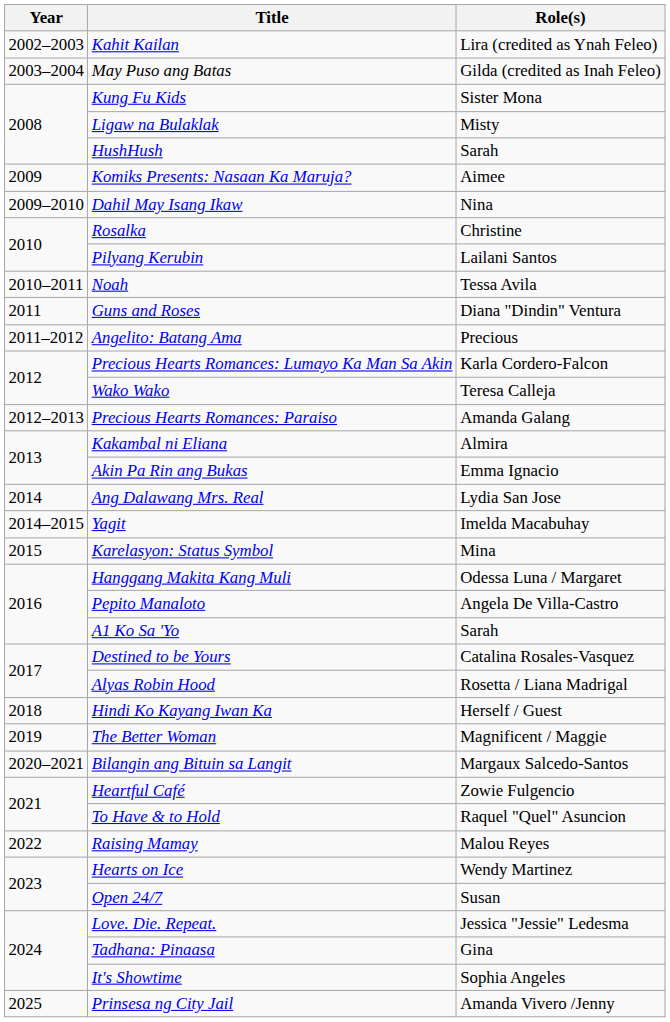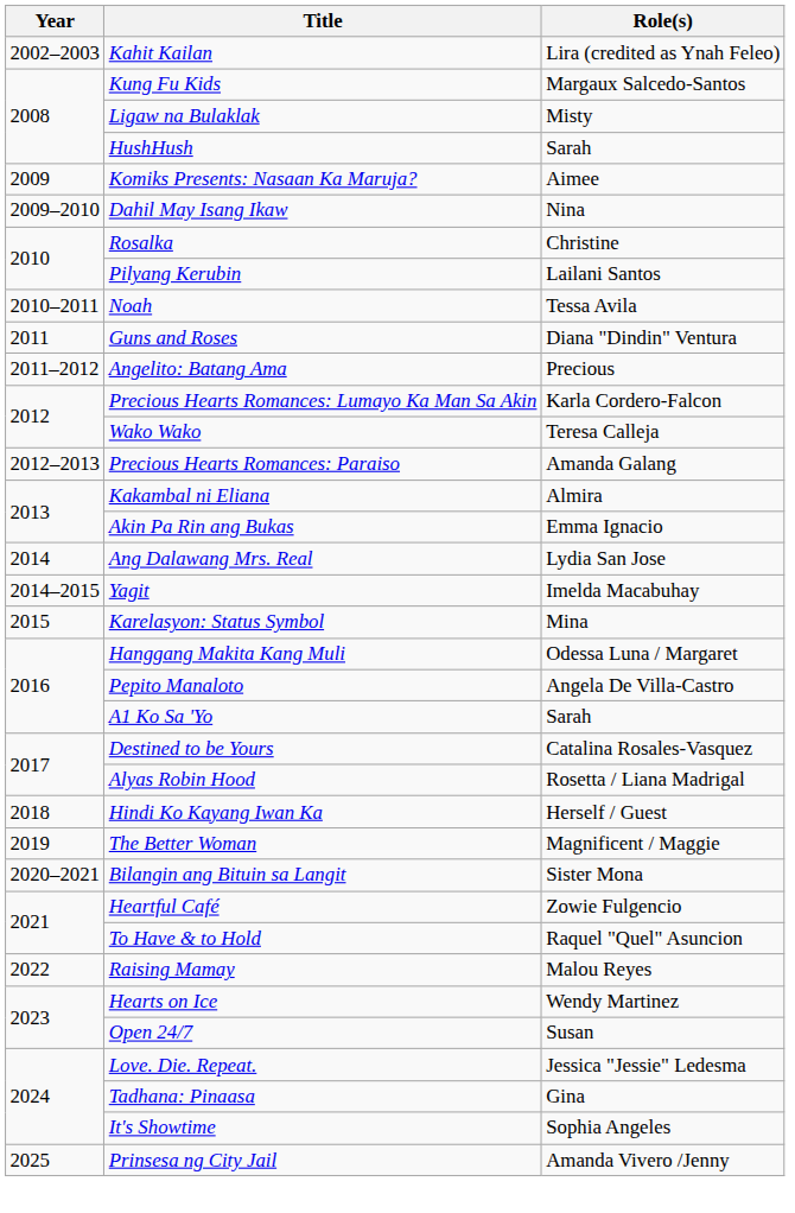 <table class="wikitable sortable">
 <tr>
 <th>Year</th>
 <th>Title</th>
 <th>Role(s)</th>
 </tr>
 <tr>
 <td>2002–2003</td>
 <td><em><a href='#'>Kahit Kailan</a></em></td>
 <td>Lira (credited as Ynah Feleo)</td>
 </tr>
 <tr>
-<td>2003–2004</td>
-<td><em>May Puso ang Batas</em></td>
-<td>Gilda (credited as Inah Feleo)</td>
-</tr>
-<tr>
 <td rowspan="3">2008</td>
 <td><em><a href='#'>Kung Fu Kids</a></em></td>
-<td>Sister Mona</td>
+<td>Margaux Salcedo-Santos</td>
 </tr>
 <tr>
 <td><em><a href='#'>Ligaw na Bulaklak</a></em></td>
 <td>Misty</td>
 </tr>
 <tr>
 <td><em><a href='#'>HushHush</a></em></td>
 <td>Sarah</td>
 </tr>
 <tr>
 <td>2009</td>
 <td><em><a href='#'>Komiks Presents: Nasaan Ka Maruja?</a></em></td>
 <td>Aimee</td>
 </tr>
 <tr>
 <td>2009–2010</td>
 <td><em><a href='#'>Dahil May Isang Ikaw</a></em></td>
 <td>Nina</td>
 </tr>
 <tr>
 <td rowspan="2">2010</td>
 <td><em><a href='#'>Rosalka</a></em></td>
 <td>Christine</td>
 </tr>
 <tr>
 <td><em><a href='#'>Pilyang Kerubin</a></em></td>
 <td>Lailani Santos</td>
 </tr>
 <tr>
 <td>2010–2011</td>
 <td><em><a href='#'>Noah</a></em></td>
 <td>Tessa Avila</td>
 </tr>
 <tr>
 <td>2011</td>
 <td><em><a href='#'>Guns and Roses</a></em></td>
 <td>Diana "Dindin" Ventura</td>
 </tr>
 <tr>
 <td>2011–2012</td>
 <td><em><a href='#'>Angelito: Batang Ama</a></em></td>
 <td>Precious</td>
 </tr>
 <tr>
 <td rowspan="2">2012</td>
 <td><em><a href='#'>Precious Hearts Romances: Lumayo Ka Man Sa Akin</a></em></td>
 <td>Karla Cordero-Falcon</td>
 </tr>
 <tr>
 <td><em><a href='#'>Wako Wako</a></em></td>
 <td>Teresa Calleja</td>
 </tr>
 <tr>
 <td>2012–2013</td>
 <td><em><a href='#'>Precious Hearts Romances: Paraiso</a></em></td>
 <td>Amanda Galang</td>
 </tr>
 <tr>
 <td rowspan="2">2013</td>
 <td><em><a href='#'>Kakambal ni Eliana</a></em></td>
 <td>Almira</td>
 </tr>
 <tr>
 <td><em><a href='#'>Akin Pa Rin ang Bukas</a></em></td>
 <td>Emma Ignacio</td>
 </tr>
 <tr>
 <td>2014</td>
 <td><em><a href='#'>Ang Dalawang Mrs. Real</a></em></td>
 <td>Lydia San Jose</td>
 </tr>
 <tr>
 <td>2014–2015</td>
 <td><em><a href='#'>Yagit</a></em></td>
 <td>Imelda Macabuhay</td>
 </tr>
 <tr>
 <td>2015</td>
 <td><em><a href='#'>Karelasyon: Status Symbol</a></em></td>
 <td>Mina</td>
 </tr>
 <tr>
 <td rowspan="3">2016</td>
 <td><em><a href='#'>Hanggang Makita Kang Muli</a></em></td>
 <td>Odessa Luna / Margaret</td>
 </tr>
 <tr>
 <td><em><a href='#'>Pepito Manaloto</a></em></td>
 <td>Angela De Villa-Castro</td>
 </tr>
 <tr>
 <td><em><a href='#'>A1 Ko Sa 'Yo</a></em></td>
 <td>Sarah</td>
 </tr>
 <tr>
 <td rowspan="2">2017</td>
 <td><em><a href='#'>Destined to be Yours</a></em></td>
 <td>Catalina Rosales-Vasquez</td>
 </tr>
 <tr>
 <td><em><a href='#'>Alyas Robin Hood</a></em></td>
 <td>Rosetta / Liana Madrigal</td>
 </tr>
 <tr>
 <td>2018</td>
 <td><em><a href='#'>Hindi Ko Kayang Iwan Ka</a></em></td>
 <td>Herself / Guest</td>
 </tr>
 <tr>
 <td>2019</td>
 <td><em><a href='#'>The Better Woman</a></em></td>
 <td>Magnificent / Maggie</td>
 </tr>
 <tr>
 <td>2020–2021</td>
 <td><em><a href='#'>Bilangin ang Bituin sa Langit</a></em></td>
-<td>Margaux Salcedo-Santos</td>
+<td>Sister Mona</td>
 </tr>
 <tr>
 <td rowspan="2">2021</td>
 <td><em><a href='#'>Heartful Café</a></em></td>
 <td>Zowie Fulgencio</td>
 </tr>
 <tr>
 <td><em><a href='#'>To Have & to Hold</a></em></td>
 <td>Raquel "Quel" Asuncion</td>
 </tr>
 <tr>
 <td>2022</td>
 <td><em><a href='#'>Raising Mamay</a></em></td>
 <td>Malou Reyes</td>
 </tr>
 <tr>
 <td rowspan="2">2023</td>
 <td><em><a href='#'>Hearts on Ice</a></em></td>
 <td>Wendy Martinez</td>
 </tr>
 <tr>
 <td><em><a href='#'>Open 24/7</a></em></td>
 <td>Susan</td>
 </tr>
 <tr>
 <td rowspan="3">2024</td>
 <td><em><a href='#'>Love. Die. Repeat.</a></em></td>
 <td>Jessica "Jessie" Ledesma</td>
 </tr>
 <tr>
 <td><em><a href='#'>Tadhana: Pinaasa</a></em></td>
 <td>Gina</td>
 </tr>
 <tr>
 <td><em><a href='#'>It's Showtime</a></em></td>
 <td>Sophia Angeles</td>
 </tr>
 <tr>
 <td>2025</td>
 <td><em><a href='#'>Prinsesa ng City Jail</a></em></td>
 <td>Amanda Vivero /Jenny</td>
 </tr>
 </table>
